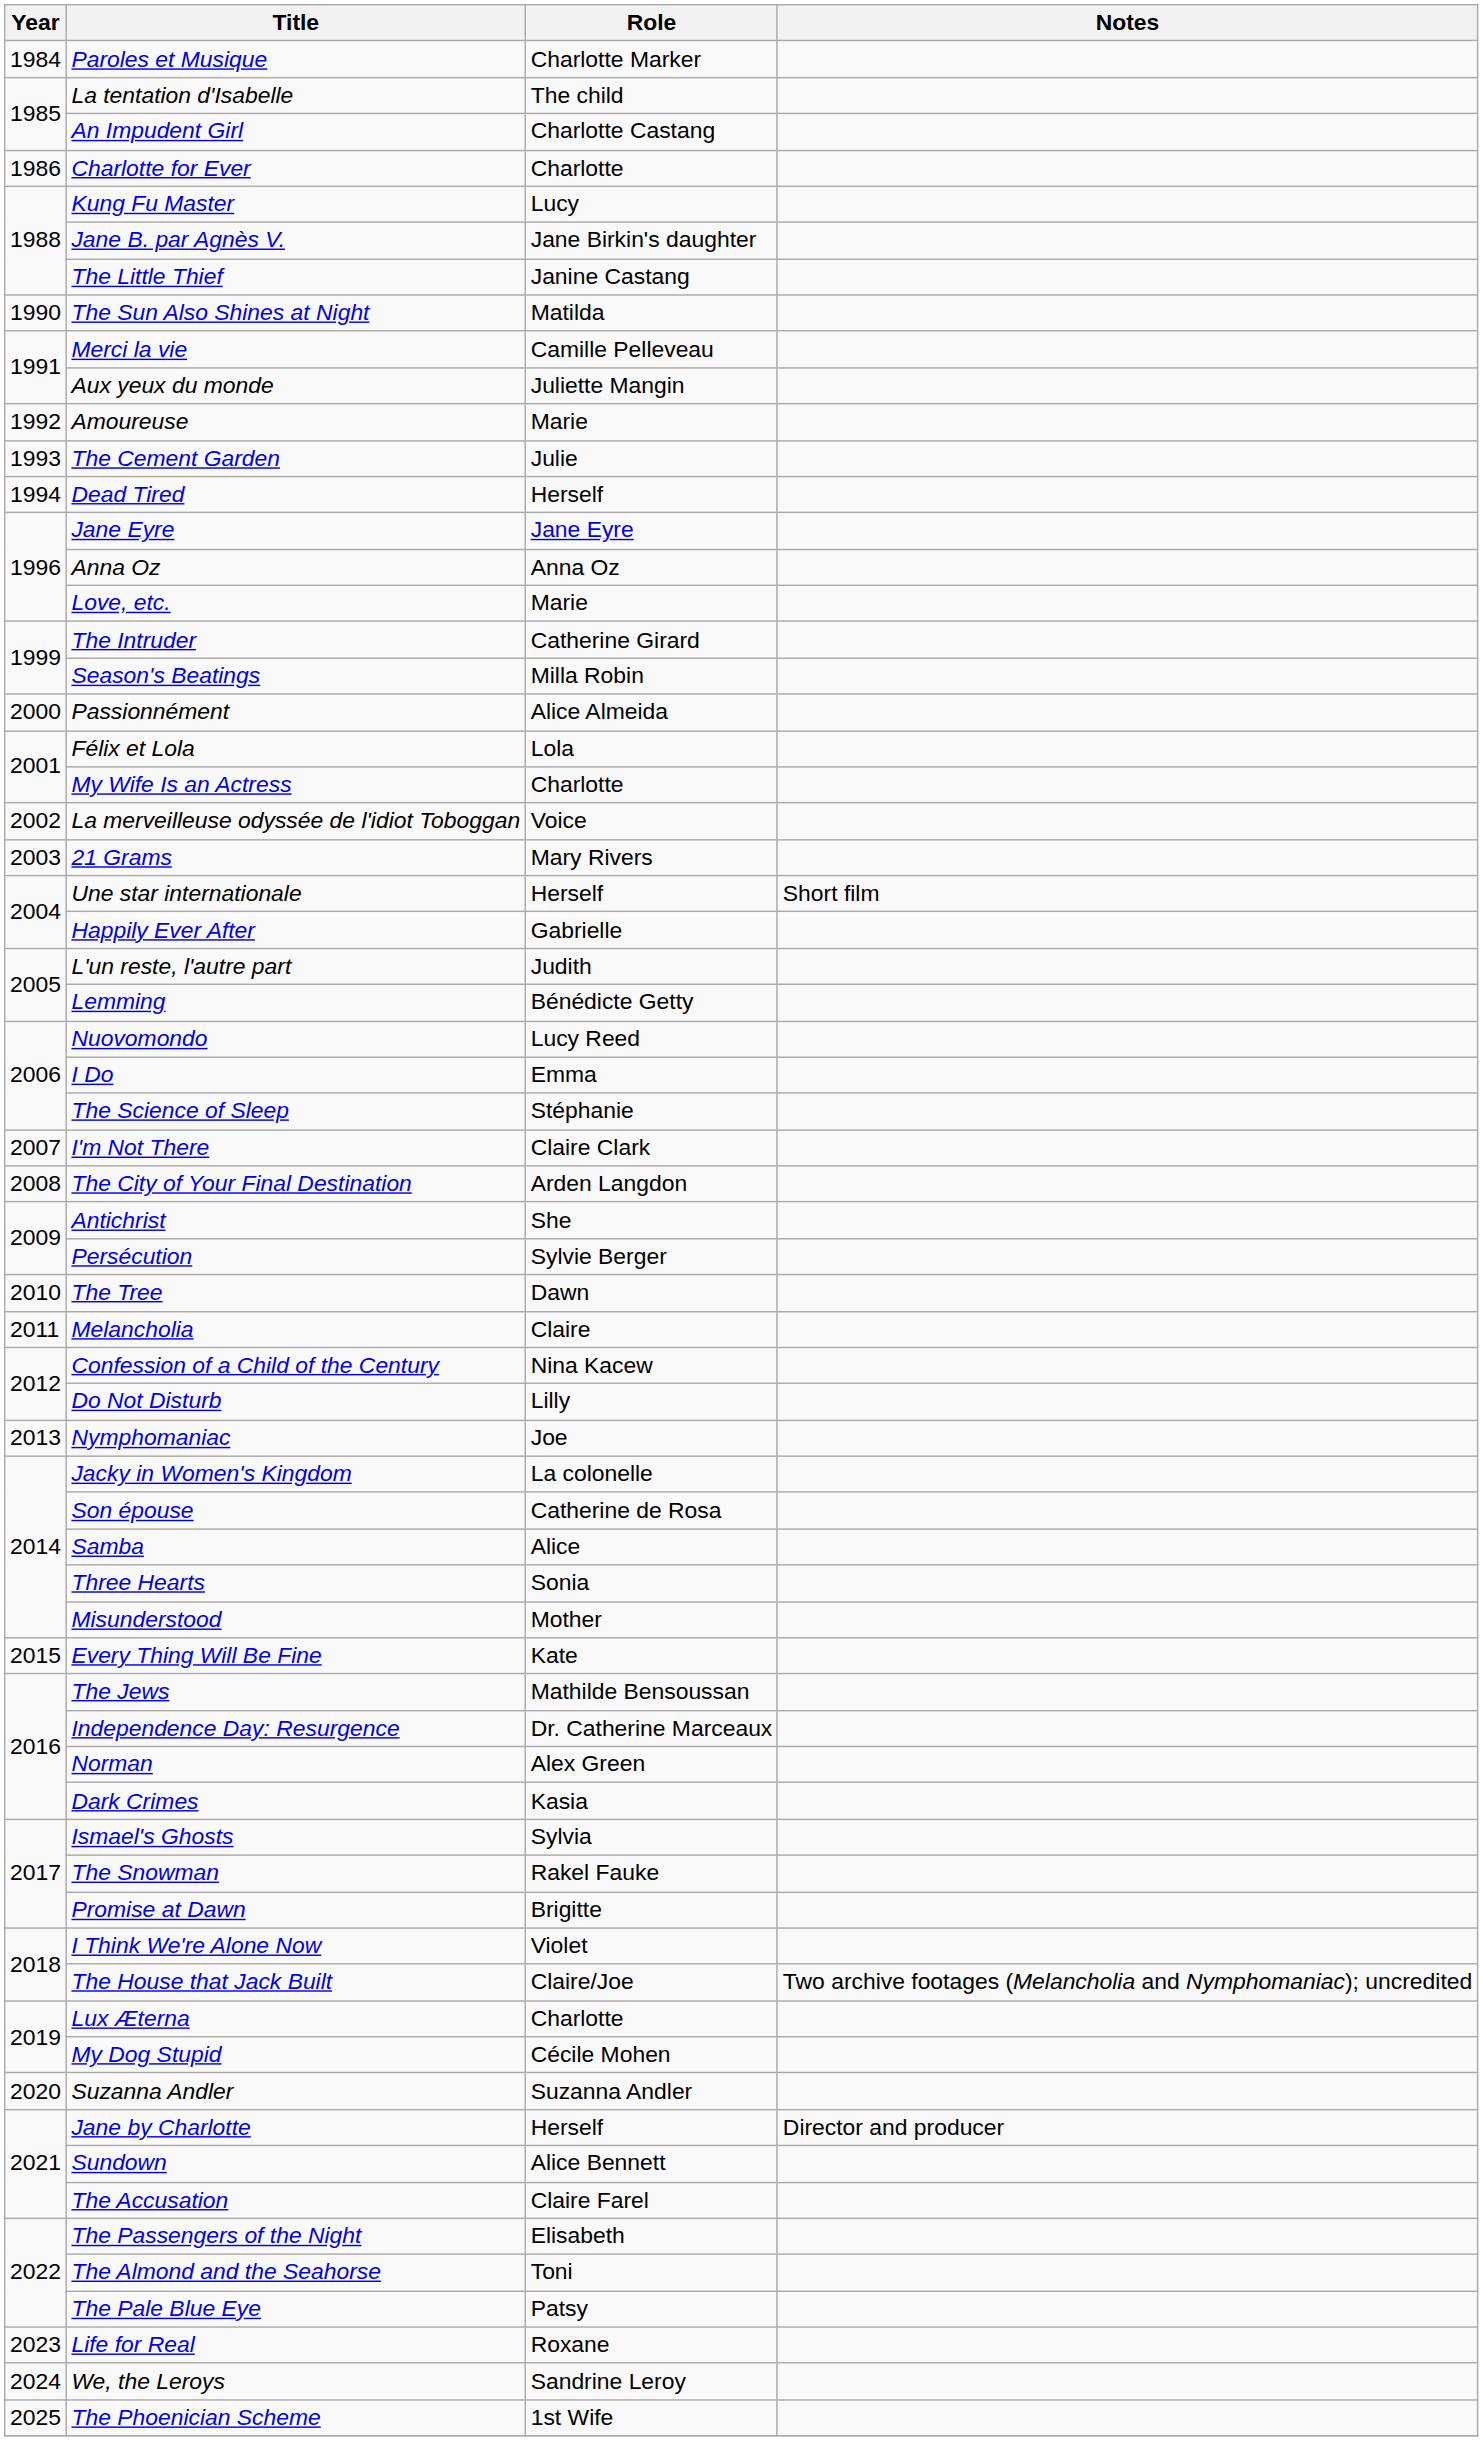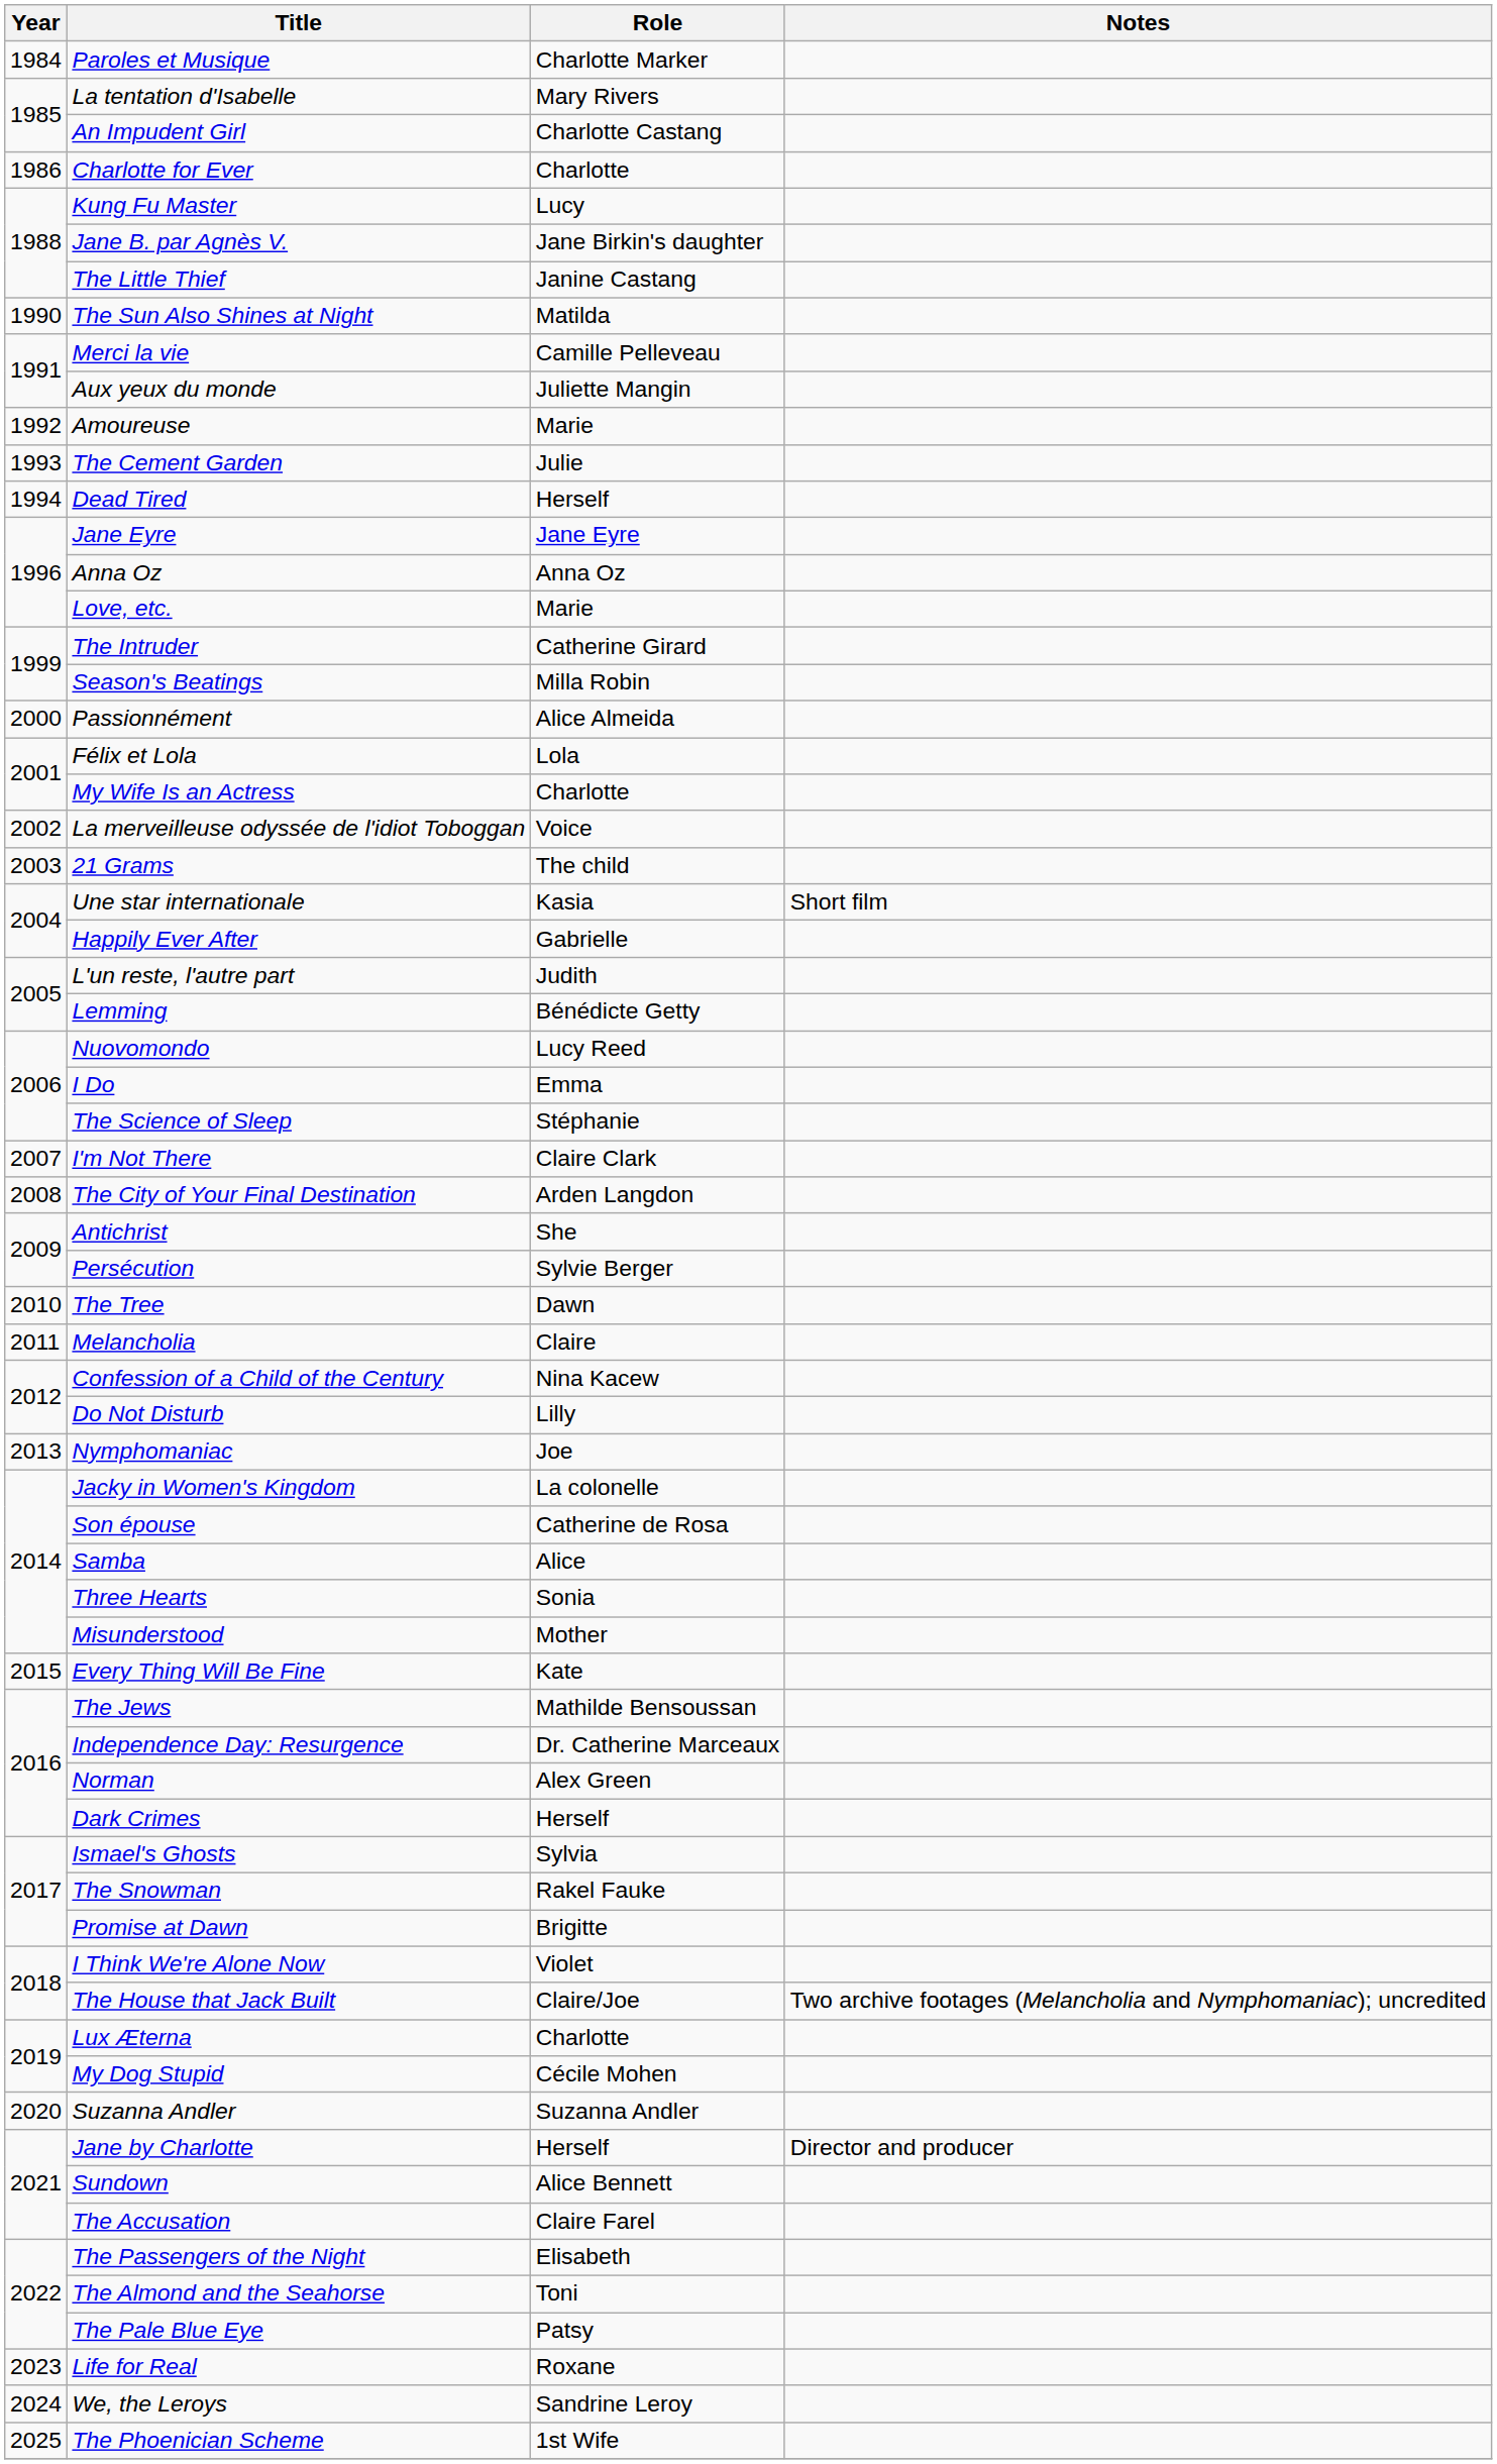 <table class="wikitable sortable">
 <tr>
 <th>Year</th>
 <th>Title</th>
 <th>Role</th>
 <th class="unsortable">Notes</th>
 </tr>
 <tr>
 <td>1984</td>
 <td><em><a href='#'>Paroles et Musique</a></em></td>
 <td>Charlotte Marker</td>
 <td></td>
 </tr>
 <tr>
 <td rowspan="2">1985</td>
 <td><em>La tentation d'Isabelle</em></td>
-<td>The child</td>
+<td>Mary Rivers</td>
 <td></td>
 </tr>
 <tr>
 <td><em><a href='#'>An Impudent Girl</a></em></td>
 <td>Charlotte Castang</td>
 <td></td>
 </tr>
 <tr>
 <td>1986</td>
 <td><em><a href='#'>Charlotte for Ever</a></em></td>
 <td>Charlotte</td>
 <td></td>
 </tr>
 <tr>
 <td rowspan="3">1988</td>
 <td><em><a href='#'>Kung Fu Master</a></em></td>
 <td>Lucy</td>
 <td></td>
 </tr>
 <tr>
 <td><em><a href='#'>Jane B. par Agnès V.</a></em></td>
 <td>Jane Birkin's daughter</td>
 <td></td>
 </tr>
 <tr>
 <td><em><a href='#'>The Little Thief</a></em></td>
 <td>Janine Castang</td>
 <td></td>
 </tr>
 <tr>
 <td>1990</td>
 <td><em><a href='#'>The Sun Also Shines at Night</a></em></td>
 <td>Matilda</td>
 <td></td>
 </tr>
 <tr>
 <td rowspan="2">1991</td>
 <td><em><a href='#'>Merci la vie</a></em></td>
 <td>Camille Pelleveau</td>
 <td></td>
 </tr>
 <tr>
 <td><em>Aux yeux du monde</em></td>
 <td>Juliette Mangin</td>
 <td></td>
 </tr>
 <tr>
 <td>1992</td>
 <td><em>Amoureuse</em></td>
 <td>Marie</td>
 <td></td>
 </tr>
 <tr>
 <td>1993</td>
 <td><em><a href='#'>The Cement Garden</a></em></td>
 <td>Julie</td>
 <td></td>
 </tr>
 <tr>
 <td>1994</td>
 <td><em><a href='#'>Dead Tired</a></em></td>
 <td>Herself</td>
 <td></td>
 </tr>
 <tr>
 <td rowspan="3">1996</td>
 <td><em><a href='#'>Jane Eyre</a></em></td>
 <td><a href='#'>Jane Eyre</a></td>
 <td></td>
 </tr>
 <tr>
 <td><em>Anna Oz</em></td>
 <td>Anna Oz</td>
 <td></td>
 </tr>
 <tr>
 <td><em><a href='#'>Love, etc.</a></em></td>
 <td>Marie</td>
 <td></td>
 </tr>
 <tr>
 <td rowspan="2">1999</td>
 <td><em><a href='#'>The Intruder</a></em></td>
 <td>Catherine Girard</td>
 <td></td>
 </tr>
 <tr>
 <td><em><a href='#'>Season's Beatings</a></em></td>
 <td>Milla Robin</td>
 <td></td>
 </tr>
 <tr>
 <td>2000</td>
 <td><em>Passionnément</em></td>
 <td>Alice Almeida</td>
 <td></td>
 </tr>
 <tr>
 <td rowspan="2">2001</td>
 <td><em>Félix et Lola</em></td>
 <td>Lola</td>
 <td></td>
 </tr>
 <tr>
 <td><em><a href='#'>My Wife Is an Actress</a></em></td>
 <td>Charlotte</td>
 <td></td>
 </tr>
 <tr>
 <td>2002</td>
 <td><em>La merveilleuse odyssée de l'idiot Toboggan</em></td>
 <td>Voice</td>
 <td></td>
 </tr>
 <tr>
 <td>2003</td>
 <td><em><a href='#'>21 Grams</a></em></td>
-<td>Mary Rivers</td>
+<td>The child</td>
 <td></td>
 </tr>
 <tr>
 <td rowspan="2">2004</td>
 <td><em>Une star internationale</em></td>
-<td>Herself</td>
+<td>Kasia</td>
 <td>Short film</td>
 </tr>
 <tr>
 <td><em><a href='#'>Happily Ever After</a></em></td>
 <td>Gabrielle</td>
 <td></td>
 </tr>
 <tr>
 <td rowspan="2">2005</td>
 <td><em>L'un reste, l'autre part</em></td>
 <td>Judith</td>
 <td></td>
 </tr>
 <tr>
 <td><em><a href='#'>Lemming</a></em></td>
 <td>Bénédicte Getty</td>
 <td></td>
 </tr>
 <tr>
 <td rowspan="3">2006</td>
 <td><em><a href='#'>Nuovomondo</a></em></td>
 <td>Lucy Reed</td>
 <td></td>
 </tr>
 <tr>
 <td><em><a href='#'>I Do</a></em></td>
 <td>Emma</td>
 <td></td>
 </tr>
 <tr>
 <td><em><a href='#'>The Science of Sleep</a></em></td>
 <td>Stéphanie</td>
 <td></td>
 </tr>
 <tr>
 <td>2007</td>
 <td><em><a href='#'>I'm Not There</a></em></td>
 <td>Claire Clark</td>
 <td></td>
 </tr>
 <tr>
 <td>2008</td>
 <td><em><a href='#'>The City of Your Final Destination</a></em></td>
 <td>Arden Langdon</td>
 <td></td>
 </tr>
 <tr>
 <td rowspan="2">2009</td>
 <td><em><a href='#'>Antichrist</a></em></td>
 <td>She</td>
 <td></td>
 </tr>
 <tr>
 <td><em><a href='#'>Persécution</a></em></td>
 <td>Sylvie Berger</td>
 <td></td>
 </tr>
 <tr>
 <td>2010</td>
 <td><em><a href='#'>The Tree</a></em></td>
 <td>Dawn</td>
 <td></td>
 </tr>
 <tr>
 <td>2011</td>
 <td><em><a href='#'>Melancholia</a></em></td>
 <td>Claire</td>
 <td></td>
 </tr>
 <tr>
 <td rowspan="2">2012</td>
 <td><em><a href='#'>Confession of a Child of the Century</a></em></td>
 <td>Nina Kacew</td>
 <td></td>
 </tr>
 <tr>
 <td><em><a href='#'>Do Not Disturb</a></em></td>
 <td>Lilly</td>
 <td></td>
 </tr>
 <tr>
 <td>2013</td>
 <td><em><a href='#'>Nymphomaniac</a></em></td>
 <td>Joe</td>
 <td></td>
 </tr>
 <tr>
 <td rowspan="5">2014</td>
 <td><em><a href='#'>Jacky in Women's Kingdom</a></em></td>
 <td>La colonelle</td>
 <td></td>
 </tr>
 <tr>
 <td><em><a href='#'>Son épouse</a></em></td>
 <td>Catherine de Rosa</td>
 <td></td>
 </tr>
 <tr>
 <td><em><a href='#'>Samba</a></em></td>
 <td>Alice</td>
 <td></td>
 </tr>
 <tr>
 <td><em><a href='#'>Three Hearts</a></em></td>
 <td>Sonia</td>
 <td></td>
 </tr>
 <tr>
 <td><em><a href='#'>Misunderstood</a></em></td>
 <td>Mother</td>
 <td></td>
 </tr>
 <tr>
 <td>2015</td>
 <td><em><a href='#'>Every Thing Will Be Fine</a></em></td>
 <td>Kate</td>
 <td></td>
 </tr>
 <tr>
 <td rowspan="4">2016</td>
 <td><em><a href='#'>The Jews</a></em></td>
 <td>Mathilde Bensoussan</td>
 <td></td>
 </tr>
 <tr>
 <td><em><a href='#'>Independence Day: Resurgence</a></em></td>
 <td>Dr. Catherine Marceaux</td>
 <td></td>
 </tr>
 <tr>
 <td><em><a href='#'>Norman</a></em></td>
 <td>Alex Green</td>
 <td></td>
 </tr>
 <tr>
 <td><em><a href='#'>Dark Crimes</a></em></td>
-<td>Kasia</td>
+<td>Herself</td>
 <td></td>
 </tr>
 <tr>
 <td rowspan="3">2017</td>
 <td><em><a href='#'>Ismael's Ghosts</a></em></td>
 <td>Sylvia</td>
 <td></td>
 </tr>
 <tr>
 <td><em><a href='#'>The Snowman</a></em></td>
 <td>Rakel Fauke</td>
 <td></td>
 </tr>
 <tr>
 <td><em><a href='#'>Promise at Dawn</a></em></td>
 <td>Brigitte</td>
 <td></td>
 </tr>
 <tr>
 <td rowspan="2">2018</td>
 <td><em><a href='#'>I Think We're Alone Now</a></em></td>
 <td>Violet</td>
 <td></td>
 </tr>
 <tr>
 <td><em><a href='#'>The House that Jack Built</a></em></td>
 <td>Claire/Joe</td>
 <td>Two archive footages (<em>Melancholia</em> and <em>Nymphomaniac</em>); uncredited</td>
 </tr>
 <tr>
 <td rowspan="2">2019</td>
 <td><em><a href='#'>Lux Æterna</a></em></td>
 <td>Charlotte</td>
 <td></td>
 </tr>
 <tr>
 <td><em><a href='#'>My Dog Stupid</a></em></td>
 <td>Cécile Mohen</td>
 <td></td>
 </tr>
 <tr>
 <td>2020</td>
 <td><em>Suzanna Andler</em></td>
 <td>Suzanna Andler</td>
 <td></td>
 </tr>
 <tr>
 <td rowspan="3">2021</td>
 <td><em><a href='#'>Jane by Charlotte</a></em></td>
 <td>Herself</td>
 <td>Director and producer</td>
 </tr>
 <tr>
 <td><em><a href='#'>Sundown</a></em></td>
 <td>Alice Bennett</td>
 <td></td>
 </tr>
 <tr>
 <td><em><a href='#'>The Accusation</a></em></td>
 <td>Claire Farel</td>
 <td></td>
 </tr>
 <tr>
 <td rowspan="3">2022</td>
 <td><em><a href='#'>The Passengers of the Night</a></em></td>
 <td>Elisabeth</td>
 <td></td>
 </tr>
 <tr>
 <td><em><a href='#'>The Almond and the Seahorse</a></em></td>
 <td>Toni</td>
 <td></td>
 </tr>
 <tr>
 <td><em><a href='#'>The Pale Blue Eye</a></em></td>
 <td>Patsy</td>
 <td></td>
 </tr>
 <tr>
 <td>2023</td>
 <td><em><a href='#'>Life for Real</a></em></td>
 <td>Roxane</td>
 <td></td>
 </tr>
 <tr>
 <td>2024</td>
 <td><em>We, the Leroys</em></td>
 <td>Sandrine Leroy</td>
 <td></td>
 </tr>
 <tr>
 <td>2025</td>
 <td><em><a href='#'>The Phoenician Scheme</a></em></td>
 <td>1st Wife</td>
 <td></td>
 </tr>
 <tr>
 </tr>
 </table>
